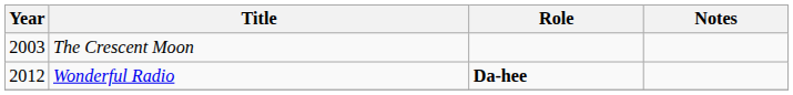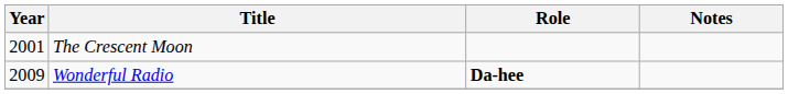 <table class="wikitable" style="width:700px">
 <tr>
 <th width=10>Year</th>
 <th>Title</th>
 <th>Role</th>
 <th>Notes</th>
 </tr>
 <tr>
-<td>2003</td>
+<td>2001</td>
 <td><em>The Crescent Moon</em></td>
 <td></td>
 <td></td>
 </tr>
 <tr>
-<td>2012</td>
+<td>2009</td>
 <td><em><a href='#'>Wonderful Radio</a></em></td>
 <td><strong>Da-hee</strong></td>
 <td></td>
 </tr>
 <tr>
 </tr>
 </table>
